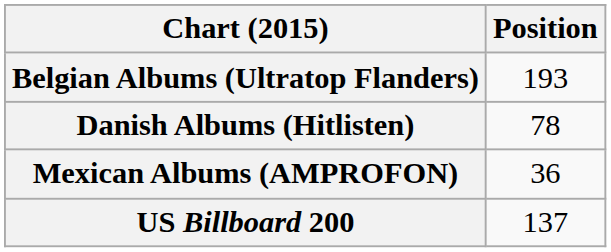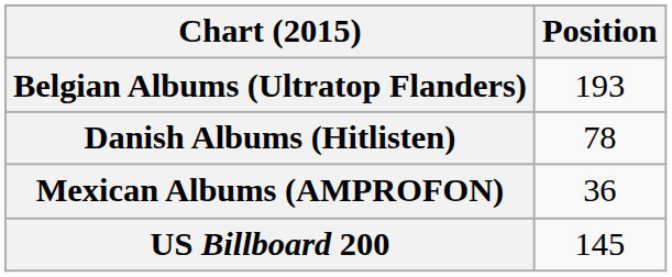 <table class="wikitable sortable plainrowheaders">
 <tr>
 <th>Chart (2015)</th>
 <th>Position</th>
 </tr>
 <tr>
 <th scope="row">Belgian Albums (Ultratop Flanders)</th>
 <td style="text-align:center;">193</td>
 </tr>
 <tr>
 <th scope="row">Danish Albums (Hitlisten)</th>
 <td align=center>78</td>
 </tr>
 <tr>
 <th scope="row">Mexican Albums (AMPROFON)</th>
 <td align="center">36</td>
 </tr>
 <tr>
 <th scope="row">US <em>Billboard</em> 200</th>
-<td style="text-align:center;">137</td>
+<td style="text-align:center;">145</td>
 </tr>
 </table>
